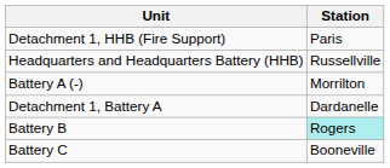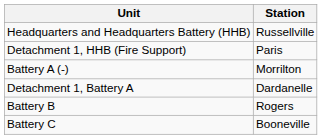 <table class="wikitable">
 <tr>
 <th>Unit</th>
 <th>Station</th>
 </tr>
 <tr>
+<td>Headquarters and Headquarters Battery (HHB)</td>
+<td>Russellville</td>
+</tr>
+<tr>
 <td>Detachment 1, HHB (Fire Support)</td>
 <td>Paris</td>
-</tr>
-<tr>
-<td>Headquarters and Headquarters Battery (HHB)</td>
-<td>Russellville</td>
 </tr>
 <tr>
 <td>Battery A (-)</td>
 <td>Morrilton</td>
 </tr>
 <tr>
 <td>Detachment 1, Battery A</td>
 <td>Dardanelle</td>
 </tr>
 <tr>
 <td>Battery B</td>
-<td style="background: paleturquoise;">Rogers</td>
+<td>Rogers</td>
 </tr>
 <tr>
 <td>Battery C</td>
 <td>Booneville</td>
 </tr>
 </table>
